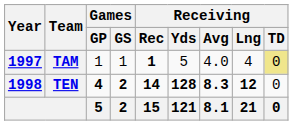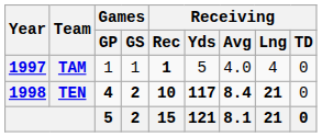 <table class="wikitable" style="text-align:center">
 <tr>
 <th rowspan="2">Year</th>
 <th rowspan="2">Team</th>
 <th colspan="2">Games</th>
 <th colspan="5">Receiving</th>
 </tr>
 <tr>
 <th>GP</th>
 <th>GS</th>
 <th>Rec</th>
 <th>Yds</th>
 <th>Avg</th>
 <th>Lng</th>
 <th>TD</th>
 </tr>
 <tr>
 <th><a href='#'>1997</a></th>
 <th><a href='#'>TAM</a></th>
 <td>1</td>
 <td>1</td>
 <td><strong>1</strong></td>
 <td>5</td>
 <td>4.0</td>
 <td>4</td>
-<td style="background: khaki;">0</td>
+<td>0</td>
 </tr>
 <tr>
 <th><a href='#'>1998</a></th>
 <th><a href='#'>TEN</a></th>
 <td><strong>4</strong></td>
 <td><strong>2</strong></td>
-<td><strong>14</strong></td>
-<td><strong>128</strong></td>
-<td><strong>8.3</strong></td>
-<td><strong>12</strong></td>
+<td><strong>10</strong></td>
+<td><strong>117</strong></td>
+<td><strong>8.4</strong></td>
+<td><strong>21</strong></td>
 <td>0</td>
 </tr>
 <tr>
 <th colspan="2"></th>
 <th>5</th>
 <th>2</th>
 <th>15</th>
 <th>121</th>
 <th>8.1</th>
 <th>21</th>
 <th>0</th>
 </tr>
 </table>
